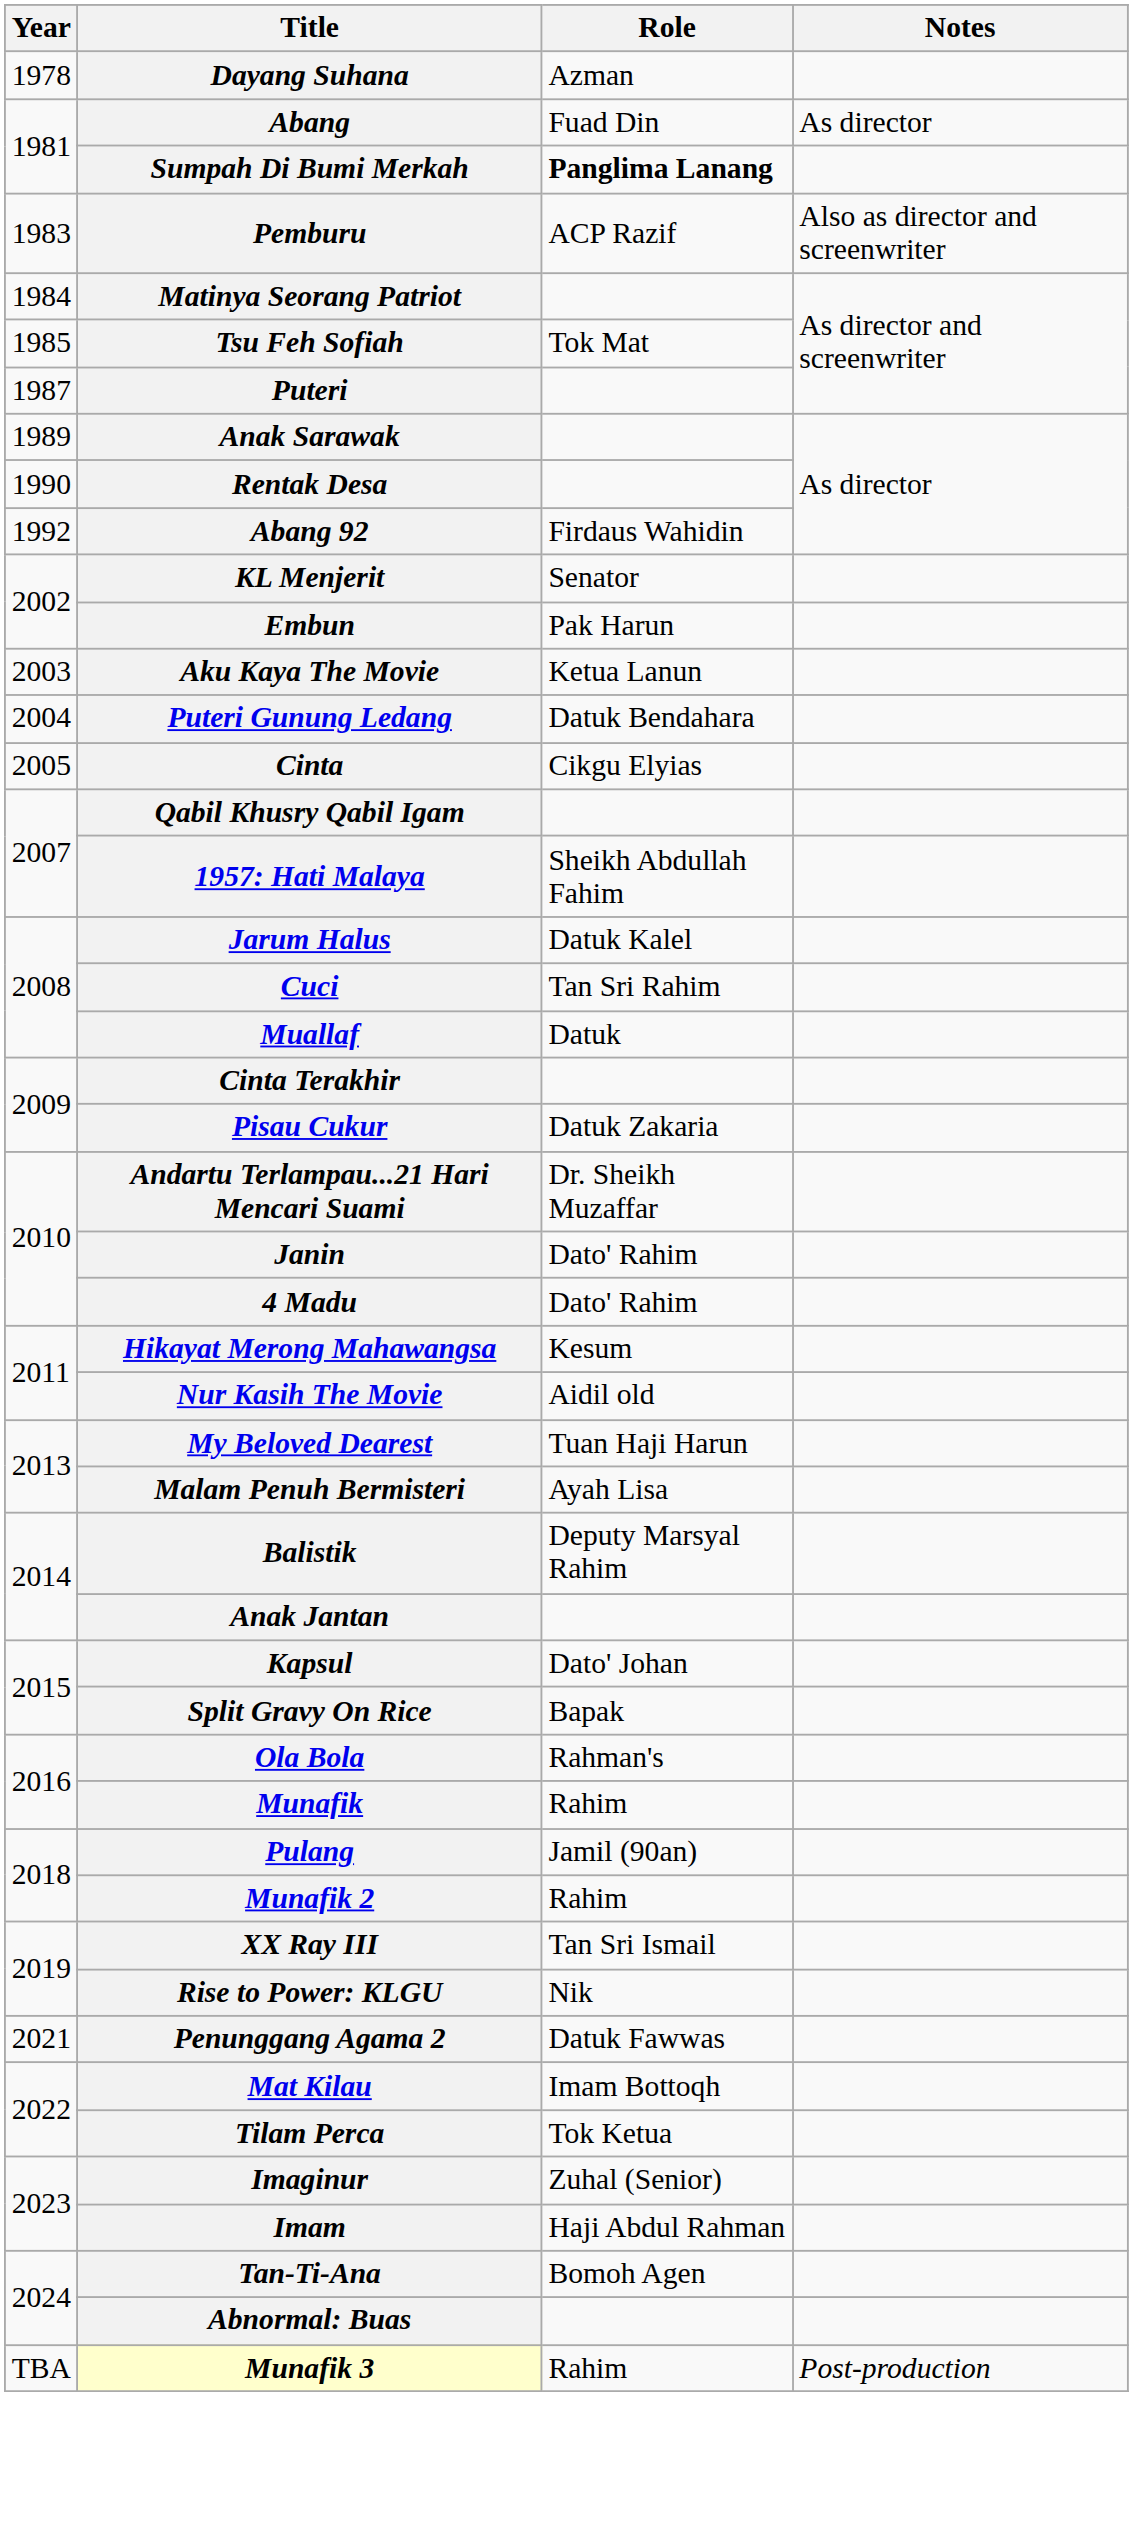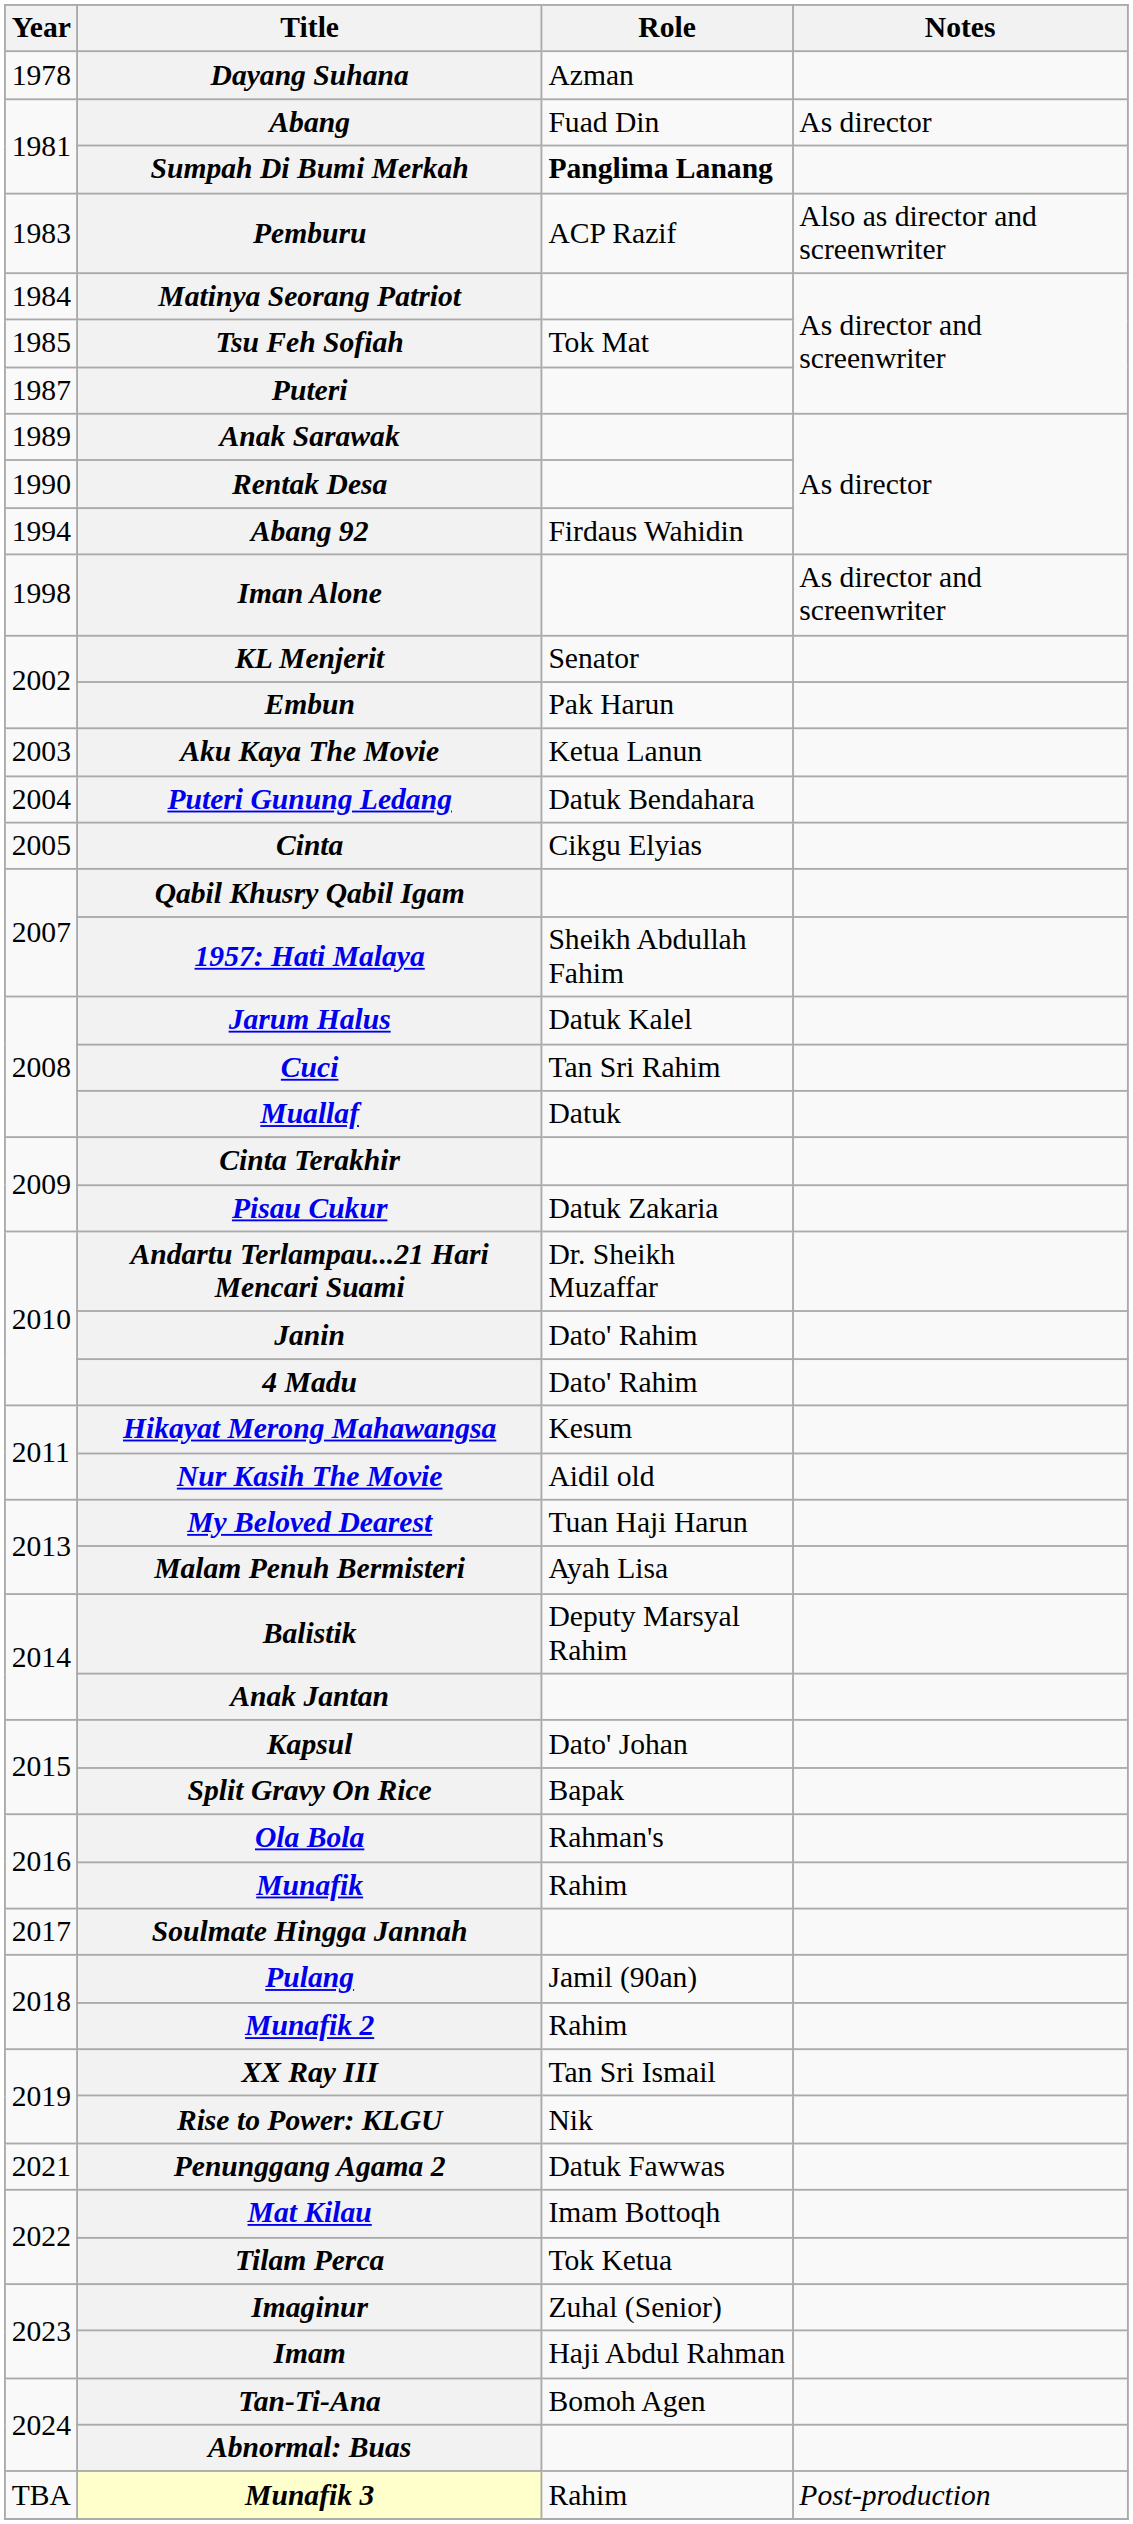 <table class="wikitable">
 <tr>
 <th>Year</th>
 <th>Title</th>
 <th>Role</th>
 <th>Notes</th>
 </tr>
 <tr>
 <td>1978</td>
 <th><em>Dayang Suhana</em></th>
 <td>Azman</td>
 <td></td>
 </tr>
 <tr>
 <td rowspan="2">1981</td>
 <th><em>Abang</em></th>
 <td>Fuad Din</td>
 <td>As director</td>
 </tr>
 <tr>
 <th><em>Sumpah Di Bumi Merkah</em></th>
 <td><strong>Panglima Lanang</strong></td>
 <td></td>
 </tr>
 <tr>
 <td>1983</td>
 <th><em>Pemburu</em></th>
 <td>ACP Razif</td>
 <td>Also as director and screenwriter</td>
 </tr>
 <tr>
 <td>1984</td>
 <th><em>Matinya Seorang Patriot</em></th>
 <td></td>
 <td rowspan="3">As director and screenwriter</td>
 </tr>
 <tr>
 <td>1985</td>
 <th><em>Tsu Feh Sofiah</em></th>
 <td>Tok Mat</td>
 </tr>
 <tr>
 <td>1987</td>
 <th><em>Puteri</em></th>
 <td></td>
 </tr>
 <tr>
 <td>1989</td>
 <th><em>Anak Sarawak</em></th>
 <td></td>
 <td rowspan="3">As director</td>
 </tr>
 <tr>
 <td>1990</td>
 <th><em>Rentak Desa</em></th>
 <td></td>
 </tr>
 <tr>
-<td>1992</td>
+<td>1994</td>
 <th><em>Abang 92</em></th>
 <td>Firdaus Wahidin</td>
+</tr>
+<tr>
+<td>1998</td>
+<th><em>Iman Alone</em></th>
+<td></td>
+<td>As director and screenwriter</td>
 </tr>
 <tr>
 <td rowspan="2">2002</td>
 <th><em>KL Menjerit</em></th>
 <td>Senator</td>
 <td></td>
 </tr>
 <tr>
 <th><em>Embun</em></th>
 <td>Pak Harun</td>
 <td></td>
 </tr>
 <tr>
 <td>2003</td>
 <th><em>Aku Kaya The Movie</em></th>
 <td>Ketua Lanun</td>
 <td></td>
 </tr>
 <tr>
 <td>2004</td>
 <th><em><a href='#'>Puteri Gunung Ledang</a></em></th>
 <td>Datuk Bendahara</td>
 <td></td>
 </tr>
 <tr>
 <td>2005</td>
 <th><em>Cinta</em></th>
 <td>Cikgu Elyias</td>
 <td></td>
 </tr>
 <tr>
 <td rowspan="2">2007</td>
 <th><em>Qabil Khusry Qabil Igam</em></th>
 <td></td>
 <td></td>
 </tr>
 <tr>
 <th><em><a href='#'>1957: Hati Malaya</a></em></th>
 <td>Sheikh Abdullah Fahim</td>
 <td></td>
 </tr>
 <tr>
 <td rowspan="3">2008</td>
 <th><em><a href='#'>Jarum Halus</a></em></th>
 <td>Datuk Kalel</td>
 <td></td>
 </tr>
 <tr>
 <th><em><a href='#'>Cuci</a></em></th>
 <td>Tan Sri Rahim</td>
 <td></td>
 </tr>
 <tr>
 <th><em><a href='#'>Muallaf</a></em></th>
 <td>Datuk</td>
 <td></td>
 </tr>
 <tr>
 <td rowspan="2">2009</td>
 <th><em>Cinta Terakhir</em></th>
 <td></td>
 <td></td>
 </tr>
 <tr>
 <th><em><a href='#'>Pisau Cukur</a></em></th>
 <td>Datuk Zakaria</td>
 <td></td>
 </tr>
 <tr>
 <td rowspan="3">2010</td>
 <th><em>Andartu Terlampau...21 Hari Mencari Suami</em></th>
 <td>Dr. Sheikh Muzaffar</td>
 <td></td>
 </tr>
 <tr>
 <th><em>Janin</em></th>
 <td>Dato' Rahim</td>
 <td></td>
 </tr>
 <tr>
 <th><em>4 Madu</em></th>
 <td>Dato' Rahim</td>
 <td></td>
 </tr>
 <tr>
 <td rowspan="2">2011</td>
 <th><em><a href='#'>Hikayat Merong Mahawangsa</a></em></th>
 <td>Kesum</td>
 <td></td>
 </tr>
 <tr>
 <th><em><a href='#'>Nur Kasih The Movie</a></em></th>
 <td>Aidil old</td>
 <td></td>
 </tr>
 <tr>
 <td rowspan="2">2013</td>
 <th><em><a href='#'>My Beloved Dearest</a></em></th>
 <td>Tuan Haji Harun</td>
 <td></td>
 </tr>
 <tr>
 <th><em>Malam Penuh Bermisteri</em></th>
 <td>Ayah Lisa</td>
 <td></td>
 </tr>
 <tr>
 <td rowspan="2">2014</td>
 <th><em>Balistik</em></th>
 <td>Deputy Marsyal Rahim</td>
 <td></td>
 </tr>
 <tr>
 <th><em>Anak Jantan</em></th>
 <td></td>
 <td></td>
 </tr>
 <tr>
 <td rowspan="2">2015</td>
 <th><em>Kapsul</em></th>
 <td>Dato' Johan</td>
 <td></td>
 </tr>
 <tr>
 <th><em>Split Gravy On Rice</em></th>
 <td>Bapak</td>
 <td></td>
 </tr>
 <tr>
 <td rowspan="2">2016</td>
 <th><em><a href='#'>Ola Bola</a></em></th>
 <td>Rahman's</td>
 <td></td>
 </tr>
 <tr>
 <th><em><a href='#'>Munafik</a></em></th>
 <td>Rahim</td>
 <td></td>
 </tr>
 <tr>
+<td>2017</td>
+<th><em>Soulmate Hingga Jannah</em></th>
+<td></td>
+<td></td>
+</tr>
+<tr>
 <td rowspan="2">2018</td>
 <th><em><a href='#'>Pulang</a></em></th>
 <td>Jamil (90an)</td>
 <td></td>
 </tr>
 <tr>
 <th><em><a href='#'>Munafik 2</a></em></th>
 <td>Rahim</td>
 <td></td>
 </tr>
 <tr>
 <td rowspan="2">2019</td>
 <th><em>XX Ray III</em></th>
 <td>Tan Sri Ismail</td>
 <td></td>
 </tr>
 <tr>
 <th><em>Rise to Power: KLGU</em></th>
 <td>Nik</td>
 <td></td>
 </tr>
 <tr>
 <td>2021</td>
 <th><em>Penunggang Agama 2</em></th>
 <td>Datuk Fawwas</td>
 <td></td>
 </tr>
 <tr>
 <td rowspan="2">2022</td>
 <th><em><a href='#'>Mat Kilau</a></em></th>
 <td>Imam Bottoqh</td>
 <td></td>
 </tr>
 <tr>
 <th><em>Tilam Perca</em></th>
 <td>Tok Ketua</td>
 <td></td>
 </tr>
 <tr>
 <td rowspan="2">2023</td>
 <th><em>Imaginur</em></th>
 <td>Zuhal (Senior)</td>
 <td></td>
 </tr>
 <tr>
 <th><em>Imam</em></th>
 <td>Haji Abdul Rahman</td>
 <td></td>
 </tr>
 <tr>
 <td rowspan="2">2024</td>
 <th><em>Tan-Ti-Ana</em></th>
 <td>Bomoh Agen</td>
 <td></td>
 </tr>
 <tr>
 <th><em>Abnormal: Buas</em></th>
 <td></td>
 <td></td>
 </tr>
 <tr>
 <td>TBA</td>
 <th style="background:#FFFFCC;"><em>Munafik 3</em></th>
 <td>Rahim</td>
 <td><em>Post-production</em></td>
 </tr>
 <tr>
 </tr>
 </table>
